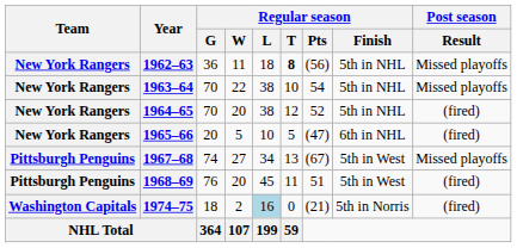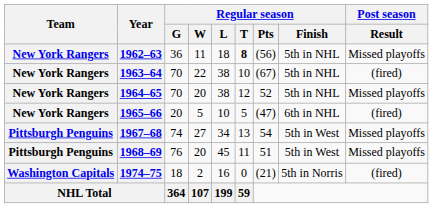 <table class="wikitable" style="font-size: 95%; text-align:center;">
 <tr>
 <th rowspan="2">Team</th>
 <th rowspan="2">Year</th>
 <th colspan="6"><a href='#'>Regular season</a></th>
 <th colspan="1"><a href='#'>Post season</a></th>
 </tr>
 <tr>
 <th>G</th>
 <th>W</th>
 <th>L</th>
 <th>T</th>
 <th>Pts</th>
 <th>Finish</th>
 <th>Result</th>
 </tr>
 <tr 1961-62 playing coach KW Beavers>
 <th><a href='#'>New York Rangers</a></th>
 <th><a href='#'>1962–63</a></th>
 <td>36</td>
 <td>11</td>
 <td>18</td>
 <td><strong>8</strong></td>
 <td>(56)</td>
 <td>5th in NHL</td>
 <td>Missed playoffs</td>
 </tr>
 <tr>
 <th>New York Rangers</th>
 <th><a href='#'>1963–64</a></th>
 <td>70</td>
 <td>22</td>
 <td>38</td>
 <td>10</td>
-<td>54</td>
+<td>(67)</td>
 <td>5th in NHL</td>
-<td>Missed playoffs</td>
+<td>(fired)</td>
 </tr>
 <tr>
 <th>New York Rangers</th>
 <th><a href='#'>1964–65</a></th>
 <td>70</td>
 <td>20</td>
 <td>38</td>
 <td>12</td>
 <td>52</td>
 <td>5th in NHL</td>
-<td>(fired)</td>
+<td>Missed playoffs</td>
 </tr>
 <tr>
 <th>New York Rangers</th>
 <th><a href='#'>1965–66</a></th>
 <td>20</td>
 <td>5</td>
 <td>10</td>
 <td>5</td>
 <td>(47)</td>
 <td>6th in NHL</td>
 <td>(fired)</td>
 </tr>
 <tr>
 <th><a href='#'>Pittsburgh Penguins</a></th>
 <th><a href='#'>1967–68</a></th>
 <td>74</td>
 <td>27</td>
 <td>34</td>
 <td>13</td>
-<td>(67)</td>
+<td>54</td>
 <td>5th in West</td>
 <td>Missed playoffs</td>
 </tr>
 <tr>
 <th>Pittsburgh Penguins</th>
 <th><a href='#'>1968–69</a></th>
 <td>76</td>
 <td>20</td>
 <td>45</td>
 <td>11</td>
 <td>51</td>
 <td>5th in West</td>
-<td>(fired)</td>
+<td>Missed playoffs</td>
 </tr>
 <tr>
 <th><a href='#'>Washington Capitals</a></th>
 <th><a href='#'>1974–75</a></th>
 <td>18</td>
 <td>2</td>
-<td style="background: lightblue;">16</td>
+<td>16</td>
 <td>0</td>
 <td>(21)</td>
 <td>5th in Norris</td>
 <td>(fired)</td>
 </tr>
 <tr>
 <th colspan="2">NHL Total</th>
 <th>364</th>
 <th>107</th>
 <th>199</th>
 <th>59</th>
 </tr>
 </table>
